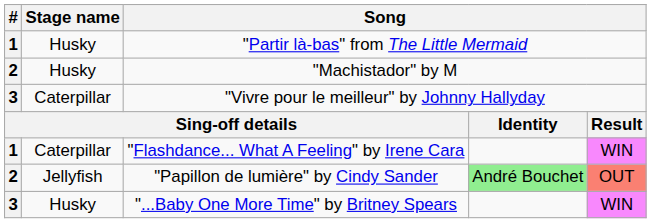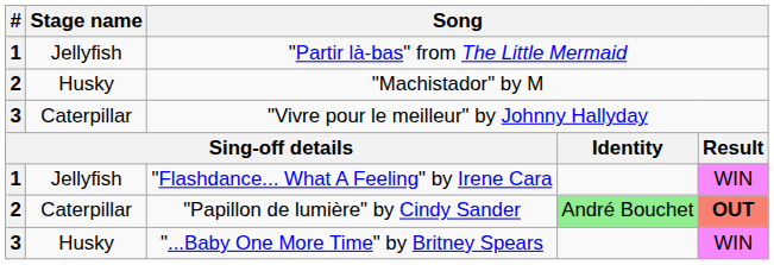 <table class="wikitable plainrowheaders" style="text-align: center;">
 <tr>
 <th>#</th>
 <th>Stage name</th>
 <th colspan="3">Song</th>
 </tr>
 <tr>
 <th>1</th>
-<td>Husky</td>
+<td>Jellyfish</td>
 <td colspan="3">"<a href='#'>Partir là-bas</a>"  from <em><a href='#'>The Little Mermaid</a></em></td>
 </tr>
 <tr>
 <th>2</th>
 <td>Husky</td>
 <td colspan="3">"Machistador" by M</td>
 </tr>
 <tr>
 <th>3</th>
 <td>Caterpillar</td>
 <td colspan="3">"Vivre pour le meilleur" by <a href='#'>Johnny Hallyday</a></td>
 </tr>
 <tr>
 <th colspan="3">Sing-off details</th>
 <th>Identity</th>
 <th>Result</th>
 </tr>
 <tr>
 <th>1</th>
-<td>Caterpillar</td>
+<td>Jellyfish</td>
 <td>"<a href='#'>Flashdance... What A Feeling</a>" by <a href='#'>Irene Cara</a></td>
 <td></td>
 <td bgcolor="#F888FD">WIN</td>
 </tr>
 <tr>
 <th>2</th>
-<td>Jellyfish</td>
+<td>Caterpillar</td>
 <td>"Papillon de lumière" by <a href='#'>Cindy Sander</a></td>
 <td style="background: lightgreen;">André Bouchet</td>
-<td bgcolor="salmon">OUT</td>
+<td bgcolor="salmon"><strong>OUT</strong></td>
 </tr>
 <tr>
 <th>3</th>
 <td>Husky</td>
 <td>"<a href='#'>...Baby One More Time</a>" by <a href='#'>Britney Spears</a></td>
 <td></td>
 <td bgcolor="#F888FD">WIN</td>
 </tr>
 </table>
